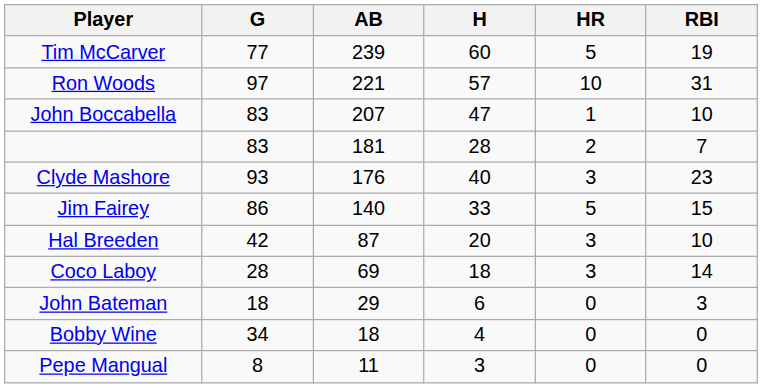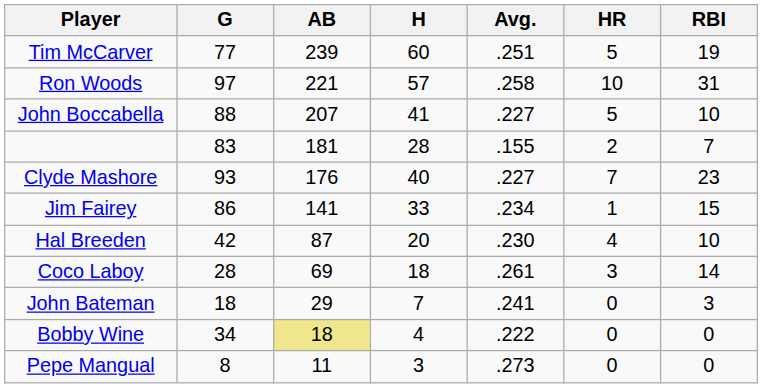 <table class="wikitable sortable">
 <tr>
 <th bgcolor="#DDDDFF" width="16%">Player</th>
 <th bgcolor="#DDDDFF" width="9%">G</th>
 <th bgcolor="#DDDDFF" width="9%">AB</th>
 <th bgcolor="#DDDDFF" width="9%">H</th>
+<th bgcolor="#DDDDFF" width="9%">Avg.</th>
 <th bgcolor="#DDDDFF" width="9%">HR</th>
 <th bgcolor="#DDDDFF" width="9%">RBI</th>
 </tr>
 <tr align="center">
 <td><a href='#'>Tim McCarver</a></td>
 <td>77</td>
 <td>239</td>
 <td>60</td>
+<td>.251</td>
 <td>5</td>
 <td>19</td>
 </tr>
 <tr align=center>
 <td><a href='#'>Ron Woods</a></td>
 <td>97</td>
 <td>221</td>
 <td>57</td>
+<td>.258</td>
 <td>10</td>
 <td>31</td>
 </tr>
 <tr align=center>
 <td><a href='#'>John Boccabella</a></td>
-<td>83</td>
+<td>88</td>
 <td>207</td>
-<td>47</td>
-<td>1</td>
+<td>41</td>
+<td>.227</td>
+<td>5</td>
 <td>10</td>
 </tr>
 <tr align=center>
 <td></td>
 <td>83</td>
 <td>181</td>
 <td>28</td>
+<td>.155</td>
 <td>2</td>
 <td>7</td>
 </tr>
 <tr align="center">
 <td><a href='#'>Clyde Mashore</a></td>
 <td>93</td>
 <td>176</td>
 <td>40</td>
-<td>3</td>
+<td>.227</td>
+<td>7</td>
 <td>23</td>
 </tr>
 <tr align=center>
 <td><a href='#'>Jim Fairey</a></td>
 <td>86</td>
-<td>140</td>
+<td>141</td>
 <td>33</td>
-<td>5</td>
+<td>.234</td>
+<td>1</td>
 <td>15</td>
 </tr>
 <tr align=center>
 <td><a href='#'>Hal Breeden</a></td>
 <td>42</td>
 <td>87</td>
 <td>20</td>
-<td>3</td>
+<td>.230</td>
+<td>4</td>
 <td>10</td>
 </tr>
 <tr align=center>
 <td><a href='#'>Coco Laboy</a></td>
 <td>28</td>
 <td>69</td>
 <td>18</td>
+<td>.261</td>
 <td>3</td>
 <td>14</td>
 </tr>
 <tr align=center>
 <td><a href='#'>John Bateman</a></td>
 <td>18</td>
 <td>29</td>
-<td>6</td>
+<td>7</td>
+<td>.241</td>
 <td>0</td>
 <td>3</td>
 </tr>
 <tr align=center>
 <td><a href='#'>Bobby Wine</a></td>
 <td>34</td>
-<td>18</td>
+<td style="background: khaki;">18</td>
 <td>4</td>
+<td>.222</td>
 <td>0</td>
 <td>0</td>
 </tr>
 <tr align=center>
 <td><a href='#'>Pepe Mangual</a></td>
 <td>8</td>
 <td>11</td>
 <td>3</td>
+<td>.273</td>
 <td>0</td>
 <td>0</td>
 </tr>
 </table>
